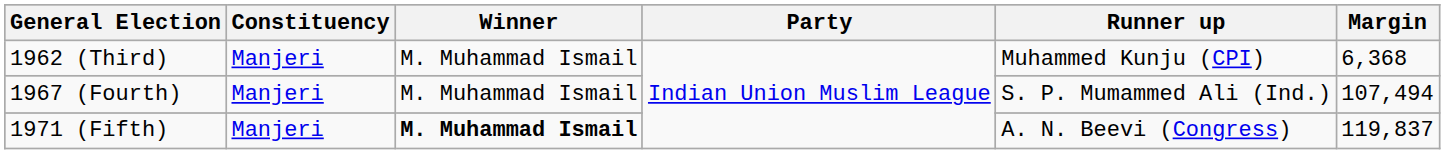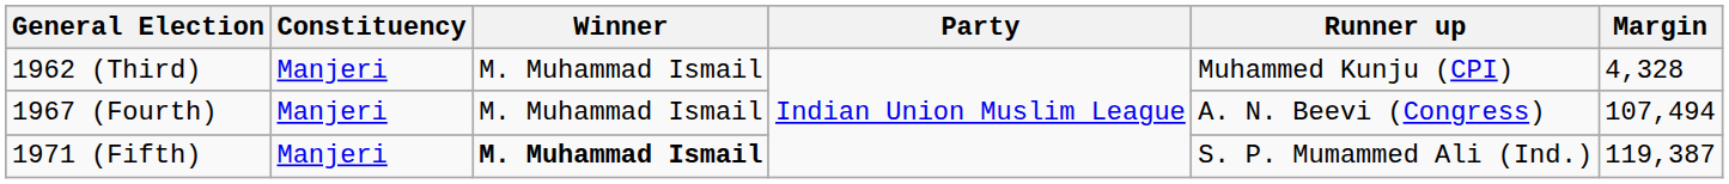 <table class="wikitable">
 <tr>
 <th>General Election</th>
 <th>Constituency</th>
 <th>Winner</th>
 <th>Party</th>
 <th>Runner up</th>
 <th>Margin</th>
 </tr>
 <tr>
 <td>1962 (Third)</td>
 <td><a href='#'>Manjeri</a></td>
 <td>M. Muhammad Ismail</td>
 <td rowspan="3"><a href='#'>Indian Union Muslim League</a></td>
 <td>Muhammed Kunju (<a href='#'>CPI</a>)</td>
-<td>6,368</td>
+<td>4,328</td>
 </tr>
 <tr>
 <td>1967 (Fourth)</td>
 <td><a href='#'>Manjeri</a></td>
 <td>M. Muhammad Ismail</td>
-<td>S. P. Mumammed Ali (Ind.)</td>
+<td>A. N. Beevi (<a href='#'>Congress</a>)</td>
 <td>107,494</td>
 </tr>
 <tr>
 <td>1971 (Fifth)</td>
 <td><a href='#'>Manjeri</a></td>
 <td><strong>M. Muhammad Ismail</strong></td>
-<td>A. N. Beevi (<a href='#'>Congress</a>)</td>
-<td>119,837</td>
+<td>S. P. Mumammed Ali (Ind.)</td>
+<td>119,387</td>
 </tr>
 </table>
